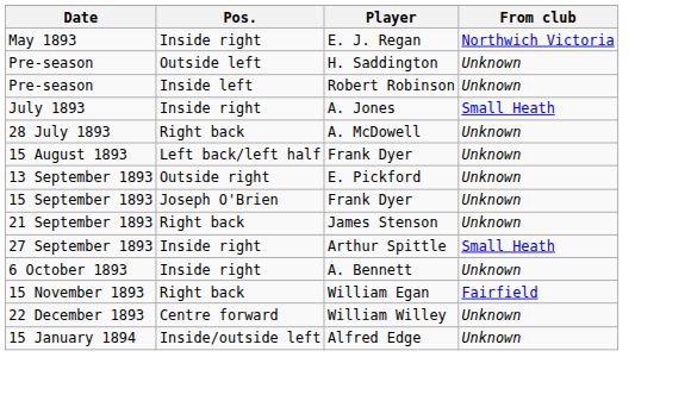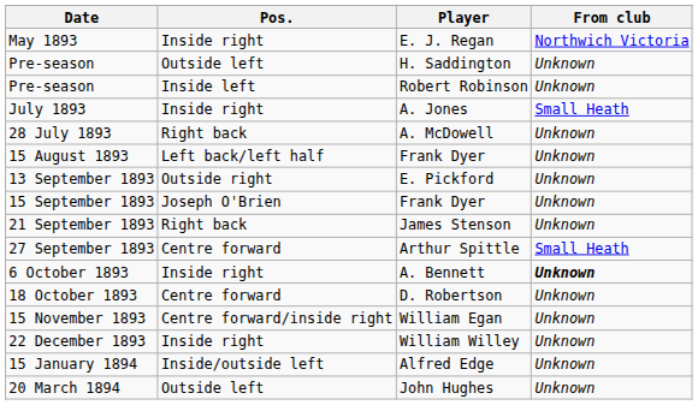 <table class="wikitable">
 <tr>
 </tr>
 <tr>
 <th>Date</th>
 <th>Pos.</th>
 <th>Player</th>
 <th>From club</th>
 </tr>
 <tr>
 <td>May 1893</td>
 <td>Inside right</td>
 <td>E. J. Regan</td>
 <td> <a href='#'>Northwich Victoria</a></td>
 </tr>
 <tr>
 <td>Pre-season</td>
 <td>Outside left</td>
 <td>H. Saddington</td>
 <td><em>Unknown</em></td>
 </tr>
 <tr>
 <td>Pre-season</td>
 <td>Inside left</td>
 <td>Robert Robinson</td>
 <td><em>Unknown</em></td>
 </tr>
 <tr>
 <td>July 1893</td>
 <td>Inside right</td>
 <td>A. Jones</td>
 <td> <a href='#'>Small Heath</a></td>
 </tr>
 <tr>
 <td>28 July 1893</td>
 <td>Right back</td>
 <td>A. McDowell</td>
 <td><em>Unknown</em></td>
 </tr>
 <tr>
 <td>15 August 1893</td>
 <td>Left back/left half</td>
 <td>Frank Dyer</td>
 <td><em>Unknown</em></td>
 </tr>
 <tr>
 <td>13 September 1893</td>
 <td>Outside right</td>
 <td>E. Pickford</td>
 <td><em>Unknown</em></td>
 </tr>
 <tr>
 <td>15 September 1893</td>
 <td>Joseph O'Brien</td>
 <td>Frank Dyer</td>
 <td><em>Unknown</em></td>
 </tr>
 <tr>
 <td>21 September 1893</td>
 <td>Right back</td>
 <td>James Stenson</td>
 <td><em>Unknown</em></td>
 </tr>
 <tr>
 <td>27 September 1893</td>
-<td>Inside right</td>
+<td>Centre forward</td>
 <td>Arthur Spittle</td>
 <td> <a href='#'>Small Heath</a></td>
 </tr>
 <tr>
 <td>6 October 1893</td>
 <td>Inside right</td>
 <td>A. Bennett</td>
+<td><strong><em>Unknown</em></strong></td>
+</tr>
+<tr>
+<td>18 October 1893</td>
+<td>Centre forward</td>
+<td>D. Robertson</td>
 <td><em>Unknown</em></td>
 </tr>
 <tr>
 <td>15 November 1893</td>
-<td>Right back</td>
+<td>Centre forward/inside right</td>
 <td>William Egan</td>
-<td> <a href='#'>Fairfield</a></td>
+<td><em>Unknown</em></td>
 </tr>
 <tr>
 <td>22 December 1893</td>
-<td>Centre forward</td>
+<td>Inside right</td>
 <td>William Willey</td>
 <td><em>Unknown</em></td>
 </tr>
 <tr>
 <td>15 January 1894</td>
 <td>Inside/outside left</td>
 <td>Alfred Edge</td>
 <td><em>Unknown</em></td>
 </tr>
+<tr>
+<td>20 March 1894</td>
+<td>Outside left</td>
+<td>John Hughes</td>
+<td><em>Unknown</em></td>
+</tr>
 </table>
